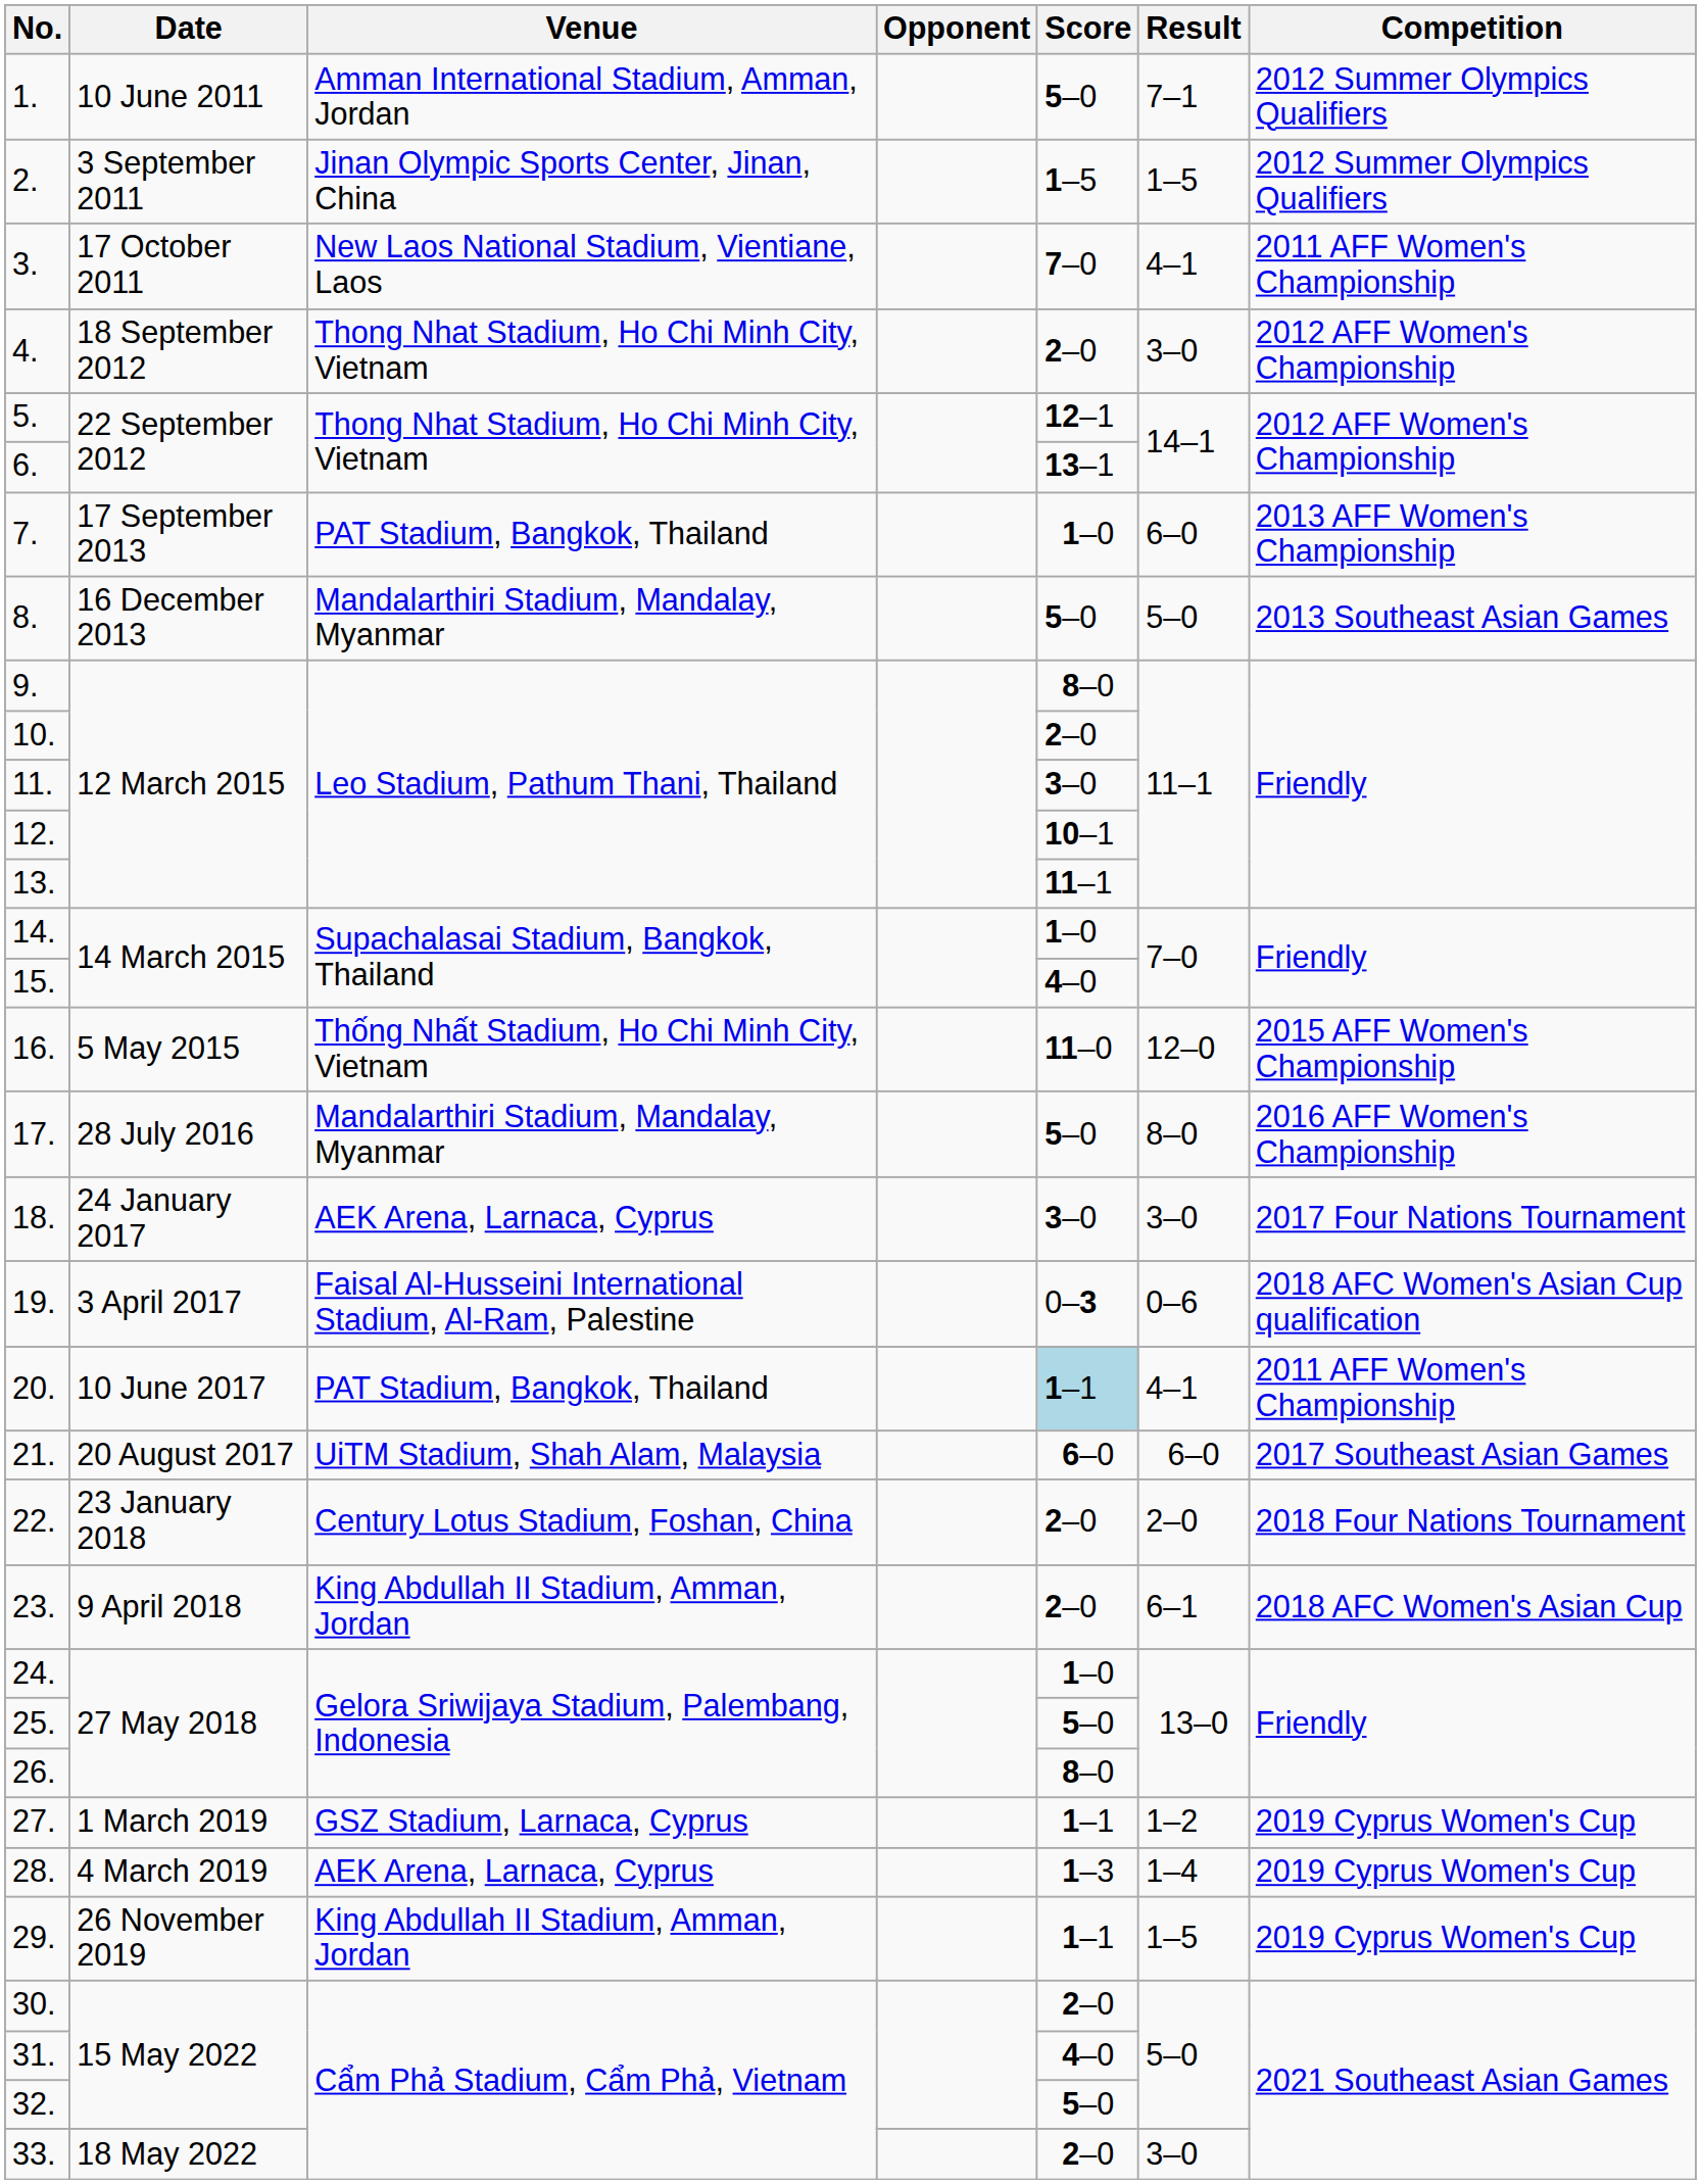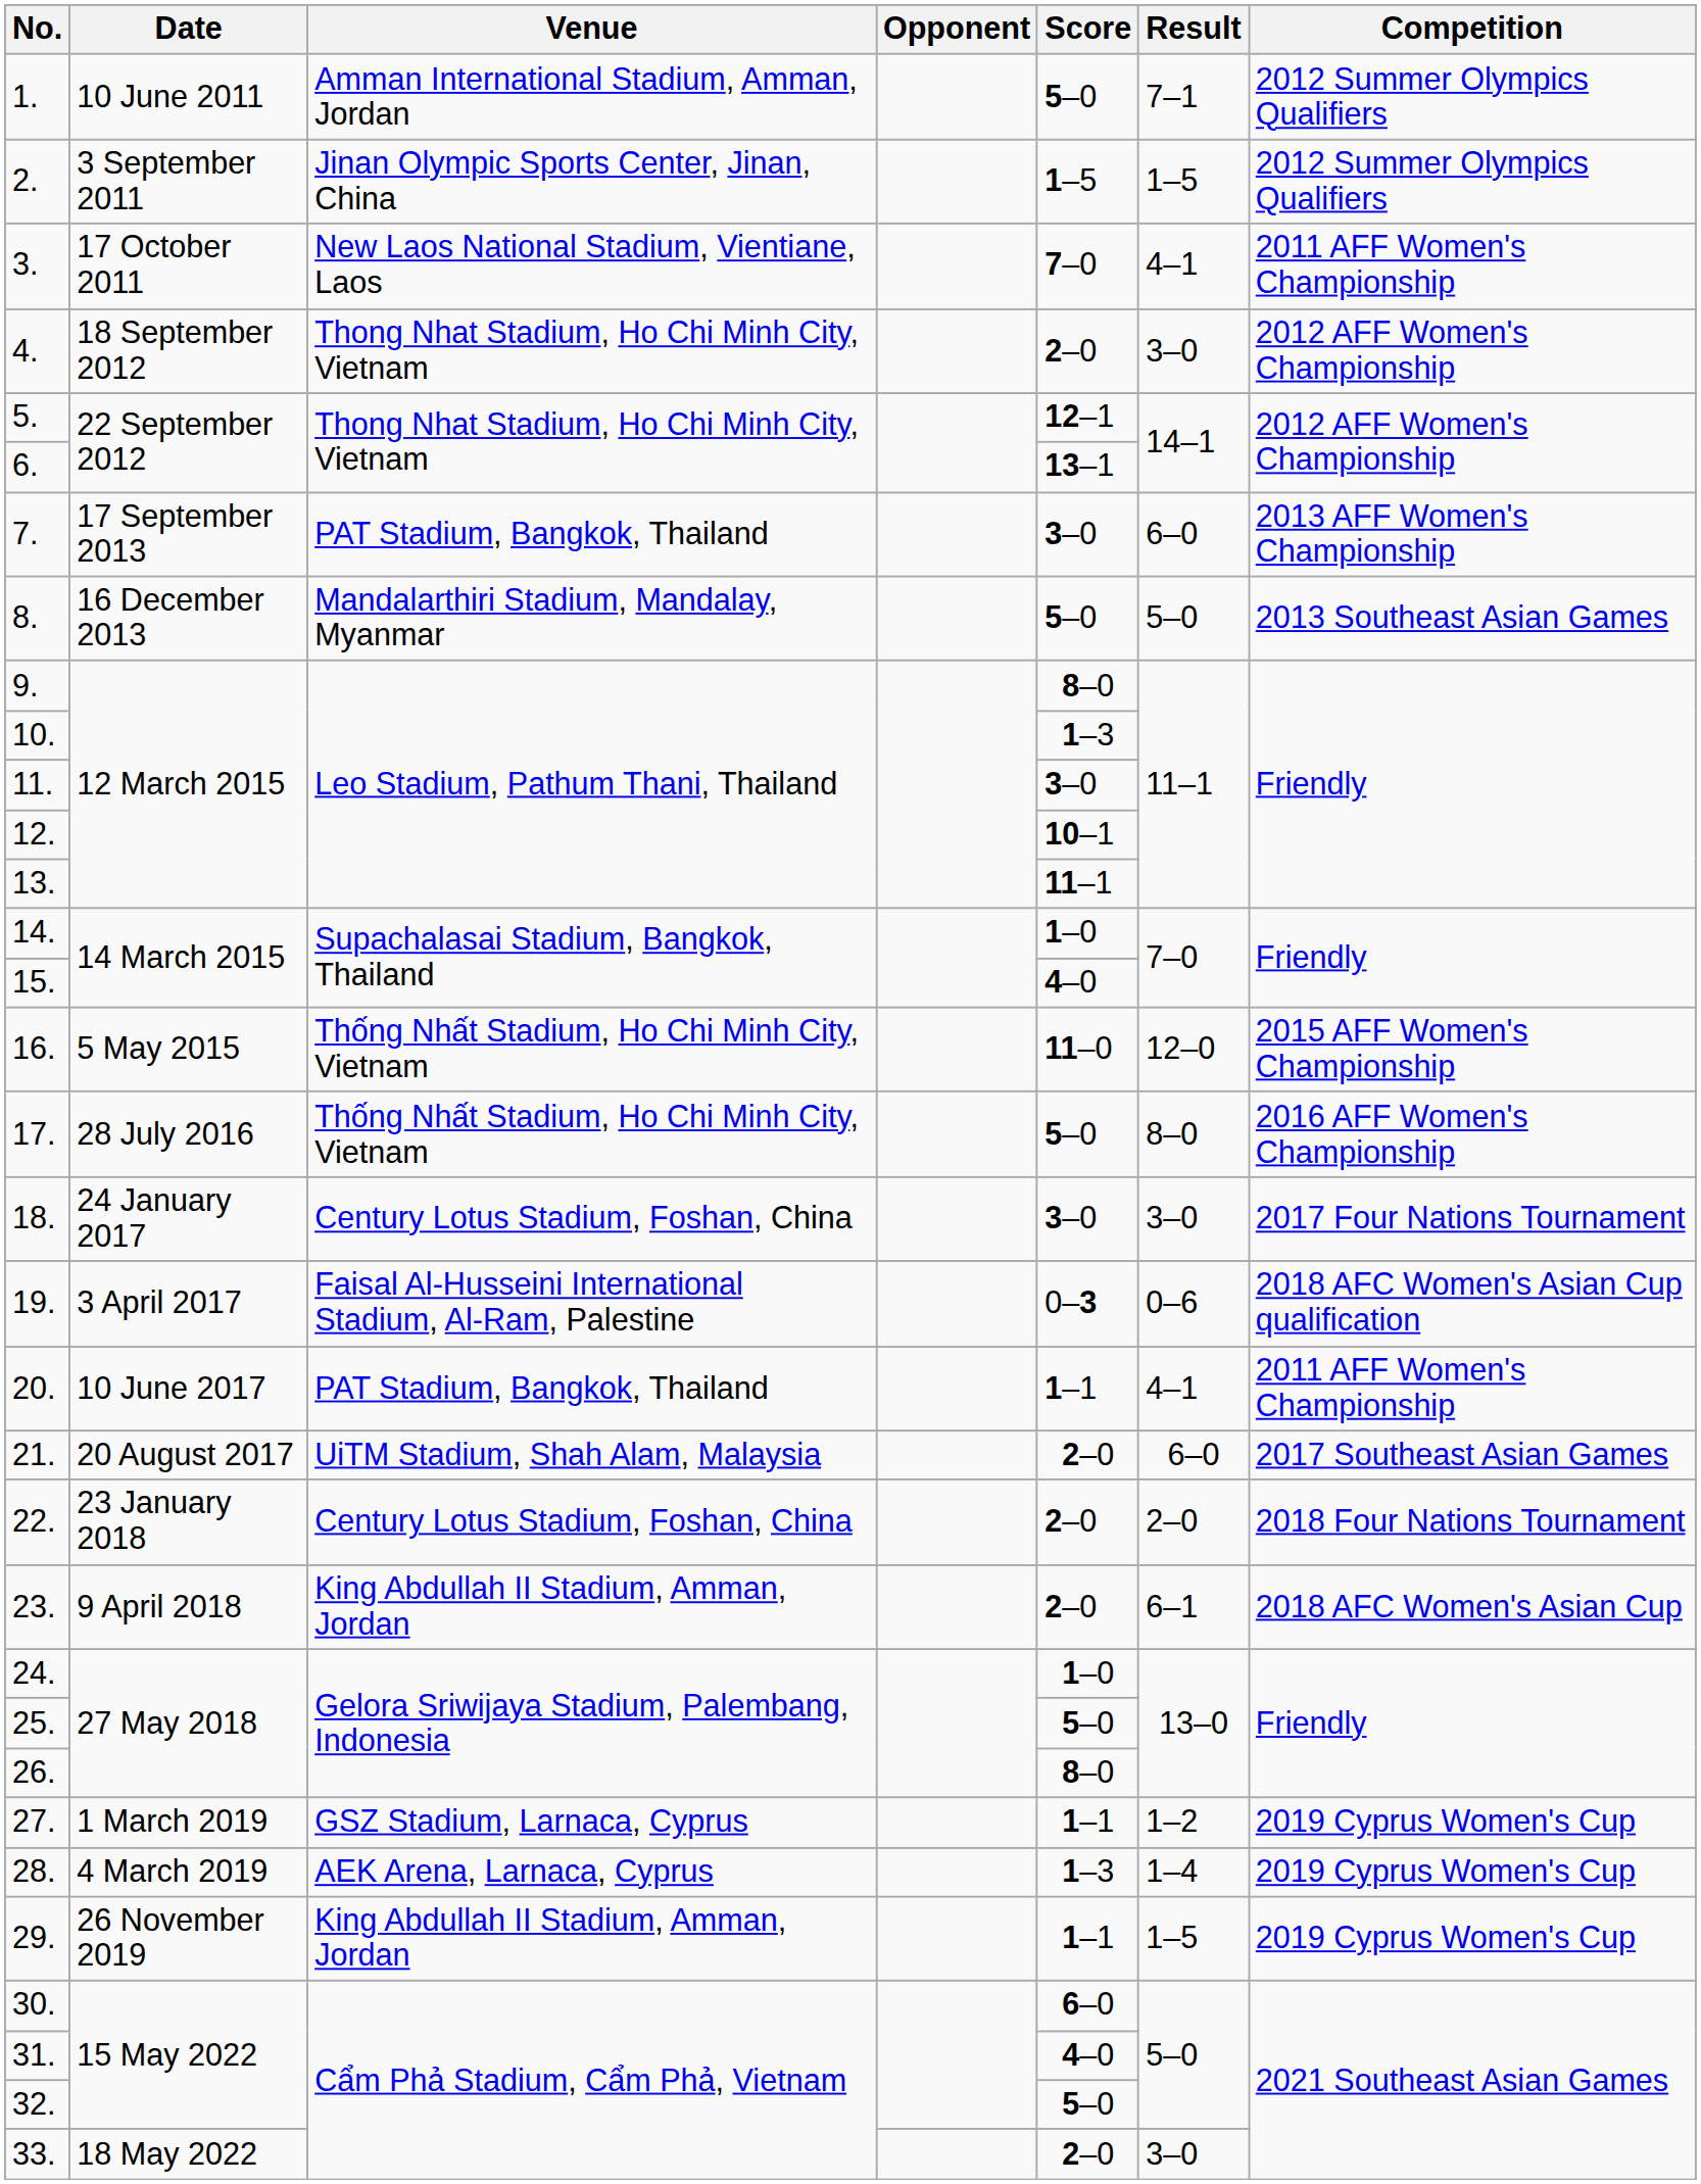 <table class="wikitable">
 <tr>
 <th>No.</th>
 <th>Date</th>
 <th>Venue</th>
 <th>Opponent</th>
 <th>Score</th>
 <th>Result</th>
 <th>Competition</th>
 </tr>
 <tr>
 <td>1.</td>
 <td>10 June 2011</td>
 <td><a href='#'>Amman International Stadium</a>, <a href='#'>Amman</a>, Jordan</td>
 <td></td>
 <td><strong>5</strong>–0</td>
 <td>7–1</td>
 <td><a href='#'>2012 Summer Olympics Qualifiers</a></td>
 </tr>
 <tr>
 <td>2.</td>
 <td>3 September 2011</td>
 <td><a href='#'>Jinan Olympic Sports Center</a>, <a href='#'>Jinan</a>, China</td>
 <td></td>
 <td><strong>1</strong>–5</td>
 <td>1–5</td>
 <td><a href='#'>2012 Summer Olympics Qualifiers</a></td>
 </tr>
 <tr>
 <td>3.</td>
 <td>17 October 2011</td>
 <td><a href='#'>New Laos National Stadium</a>, <a href='#'>Vientiane</a>, Laos</td>
 <td></td>
 <td><strong>7</strong>–0</td>
 <td>4–1</td>
 <td><a href='#'>2011 AFF Women's Championship</a></td>
 </tr>
 <tr>
 <td>4.</td>
 <td>18 September 2012</td>
 <td><a href='#'>Thong Nhat Stadium</a>, <a href='#'>Ho Chi Minh City</a>, Vietnam</td>
 <td></td>
 <td><strong>2</strong>–0</td>
 <td>3–0</td>
 <td><a href='#'>2012 AFF Women's Championship</a></td>
 </tr>
 <tr>
 <td>5.</td>
 <td rowspan="2">22 September 2012</td>
 <td rowspan="2"><a href='#'>Thong Nhat Stadium</a>, <a href='#'>Ho Chi Minh City</a>, Vietnam</td>
 <td rowspan="2"></td>
 <td><strong>12</strong>–1</td>
 <td rowspan="2">14–1</td>
 <td rowspan="2"><a href='#'>2012 AFF Women's Championship</a></td>
 </tr>
 <tr>
 <td>6.</td>
 <td><strong>13</strong>–1</td>
 </tr>
 <tr>
 <td>7.</td>
 <td>17 September 2013</td>
 <td><a href='#'>PAT Stadium</a>, <a href='#'>Bangkok</a>, Thailand</td>
 <td></td>
-<td align=center><strong>1</strong>–0</td>
+<td><strong>3</strong>–0</td>
 <td>6–0</td>
 <td><a href='#'>2013 AFF Women's Championship</a></td>
 </tr>
 <tr>
 <td>8.</td>
 <td>16 December 2013</td>
 <td><a href='#'>Mandalarthiri Stadium</a>, <a href='#'>Mandalay</a>, Myanmar</td>
 <td></td>
 <td><strong>5</strong>–0</td>
 <td>5–0</td>
 <td><a href='#'>2013 Southeast Asian Games</a></td>
 </tr>
 <tr>
 <td>9.</td>
 <td rowspan="5">12 March 2015</td>
 <td rowspan="5"><a href='#'>Leo Stadium</a>, <a href='#'>Pathum Thani</a>, Thailand</td>
 <td rowspan="5"></td>
 <td align=center><strong>8</strong>–0</td>
 <td rowspan="5">11–1</td>
 <td rowspan="5"><a href='#'>Friendly</a></td>
 </tr>
 <tr>
 <td>10.</td>
-<td><strong>2</strong>–0</td>
+<td align=center><strong>1</strong>–3</td>
 </tr>
 <tr>
 <td>11.</td>
 <td><strong>3</strong>–0</td>
 </tr>
 <tr>
 <td>12.</td>
 <td><strong>10</strong>–1</td>
 </tr>
 <tr>
 <td>13.</td>
 <td><strong>11</strong>–1</td>
 </tr>
 <tr>
 <td>14.</td>
 <td rowspan="2">14 March 2015</td>
 <td rowspan="2"><a href='#'>Supachalasai Stadium</a>, <a href='#'>Bangkok</a>, Thailand</td>
 <td rowspan="2"></td>
 <td><strong>1</strong>–0</td>
 <td rowspan="2">7–0</td>
 <td rowspan="2"><a href='#'>Friendly</a></td>
 </tr>
 <tr>
 <td>15.</td>
 <td><strong>4</strong>–0</td>
 </tr>
 <tr>
 <td>16.</td>
 <td>5 May 2015</td>
 <td><a href='#'>Thống Nhất Stadium</a>, <a href='#'>Ho Chi Minh City</a>, Vietnam</td>
 <td></td>
 <td><strong>11</strong>–0</td>
 <td>12–0</td>
 <td><a href='#'>2015 AFF Women's Championship</a></td>
 </tr>
 <tr>
 <td>17.</td>
 <td>28 July 2016</td>
-<td><a href='#'>Mandalarthiri Stadium</a>, <a href='#'>Mandalay</a>, Myanmar</td>
+<td><a href='#'>Thống Nhất Stadium</a>, <a href='#'>Ho Chi Minh City</a>, Vietnam</td>
 <td></td>
 <td><strong>5</strong>–0</td>
 <td>8–0</td>
 <td><a href='#'>2016 AFF Women's Championship</a></td>
 </tr>
 <tr>
 <td>18.</td>
 <td>24 January 2017</td>
-<td><a href='#'>AEK Arena</a>, <a href='#'>Larnaca</a>, <a href='#'>Cyprus</a></td>
+<td><a href='#'>Century Lotus Stadium</a>, <a href='#'>Foshan</a>, China</td>
 <td></td>
 <td><strong>3</strong>–0</td>
 <td>3–0</td>
 <td><a href='#'>2017 Four Nations Tournament</a></td>
 </tr>
 <tr>
 <td>19.</td>
 <td>3 April 2017</td>
 <td><a href='#'>Faisal Al-Husseini International Stadium</a>, <a href='#'>Al-Ram</a>, Palestine</td>
 <td></td>
 <td>0–<strong>3</strong></td>
 <td>0–6</td>
 <td><a href='#'>2018 AFC Women's Asian Cup qualification</a></td>
 </tr>
 <tr>
 <td>20.</td>
 <td>10 June 2017</td>
 <td><a href='#'>PAT Stadium</a>, <a href='#'>Bangkok</a>, Thailand</td>
 <td></td>
-<td style="background: lightblue;"><strong>1</strong>–1</td>
+<td><strong>1</strong>–1</td>
 <td>4–1</td>
 <td><a href='#'>2011 AFF Women's Championship</a></td>
 </tr>
 <tr>
 <td>21.</td>
 <td>20 August 2017</td>
 <td><a href='#'>UiTM Stadium</a>, <a href='#'>Shah Alam</a>, <a href='#'>Malaysia</a></td>
 <td></td>
-<td align=center><strong>6</strong>–0</td>
+<td align=center><strong>2</strong>–0</td>
 <td align=center>6–0</td>
 <td><a href='#'>2017 Southeast Asian Games</a></td>
 </tr>
 <tr>
 <td>22.</td>
 <td>23 January 2018</td>
 <td><a href='#'>Century Lotus Stadium</a>, <a href='#'>Foshan</a>, <a href='#'>China</a></td>
 <td></td>
 <td><strong>2</strong>–0</td>
 <td>2–0</td>
 <td><a href='#'>2018 Four Nations Tournament</a></td>
 </tr>
 <tr>
 <td>23.</td>
 <td>9 April 2018</td>
 <td><a href='#'>King Abdullah II Stadium</a>, <a href='#'>Amman</a>, <a href='#'>Jordan</a></td>
 <td></td>
 <td><strong>2</strong>–0</td>
 <td>6–1</td>
 <td><a href='#'>2018 AFC Women's Asian Cup</a></td>
 </tr>
 <tr>
 <td>24.</td>
 <td rowspan=3>27 May 2018</td>
 <td rowspan=3><a href='#'>Gelora Sriwijaya Stadium</a>, <a href='#'>Palembang</a>, <a href='#'>Indonesia</a></td>
 <td rowspan=3></td>
 <td align=center><strong>1</strong>–0</td>
 <td rowspan=3 align=center>13–0</td>
 <td rowspan=3><a href='#'>Friendly</a></td>
 </tr>
 <tr>
 <td>25.</td>
 <td align=center><strong>5</strong>–0</td>
 </tr>
 <tr>
 <td>26.</td>
 <td align=center><strong>8</strong>–0</td>
 </tr>
 <tr>
 <td>27.</td>
 <td>1 March 2019</td>
 <td><a href='#'>GSZ Stadium</a>, <a href='#'>Larnaca</a>, <a href='#'>Cyprus</a></td>
 <td></td>
 <td align=center><strong>1</strong>–1</td>
 <td>1–2</td>
 <td><a href='#'>2019 Cyprus Women's Cup</a></td>
 </tr>
 <tr>
 <td>28.</td>
 <td>4 March 2019</td>
 <td><a href='#'>AEK Arena</a>, <a href='#'>Larnaca</a>, <a href='#'>Cyprus</a></td>
 <td></td>
 <td align=center><strong>1</strong>–3</td>
 <td>1–4</td>
 <td><a href='#'>2019 Cyprus Women's Cup</a></td>
 </tr>
 <tr>
 <td>29.</td>
 <td>26 November 2019</td>
 <td><a href='#'>King Abdullah II Stadium</a>, <a href='#'>Amman</a>, <a href='#'>Jordan</a></td>
 <td></td>
 <td align=center><strong>1</strong>–1</td>
 <td>1–5</td>
 <td><a href='#'>2019 Cyprus Women's Cup</a></td>
 </tr>
 <tr>
 <td>30.</td>
 <td rowspan="3">15 May 2022</td>
 <td rowspan="4"><a href='#'>Cẩm Phả Stadium</a>, <a href='#'>Cẩm Phả</a>, <a href='#'>Vietnam</a></td>
 <td rowspan="3"></td>
-<td align=center><strong>2</strong>–0</td>
+<td align=center><strong>6</strong>–0</td>
 <td rowspan="3">5–0</td>
 <td rowspan="4"><a href='#'>2021 Southeast Asian Games</a></td>
 </tr>
 <tr>
 <td>31.</td>
 <td align=center><strong>4</strong>–0</td>
 </tr>
 <tr>
 <td>32.</td>
 <td align=center><strong>5</strong>–0</td>
 </tr>
 <tr>
 <td>33.</td>
 <td>18 May 2022</td>
 <td></td>
 <td align=center><strong>2</strong>–0</td>
 <td>3–0</td>
 </tr>
 </table>
